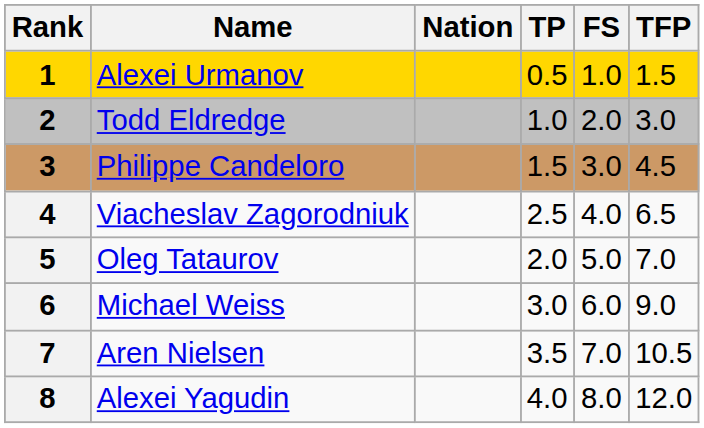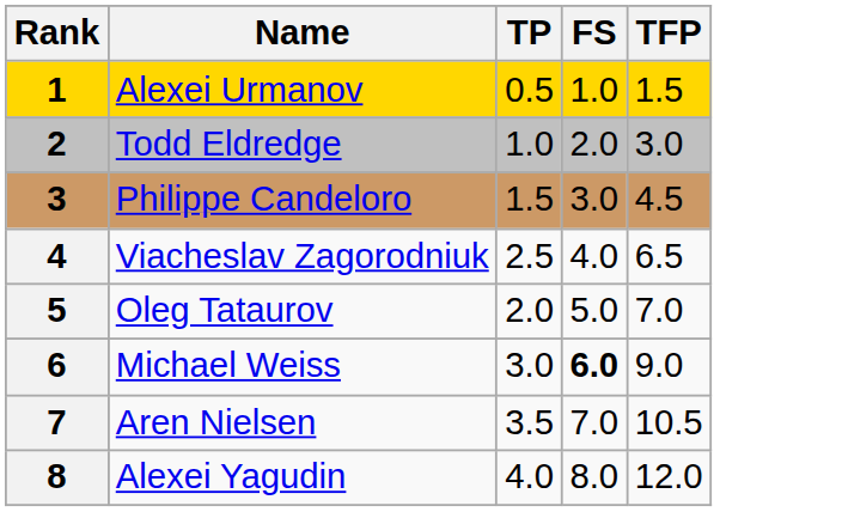 <table class="wikitable">
 <tr>
 <th>Rank</th>
 <th>Name</th>
-<th>Nation</th>
 <th>TP</th>
 <th>FS</th>
 <th>TFP</th>
 </tr>
 <tr bgcolor="gold">
 <td align="center"><strong>1</strong></td>
 <td><a href='#'>Alexei Urmanov</a></td>
-<td></td>
 <td>0.5</td>
 <td>1.0</td>
 <td>1.5</td>
 </tr>
 <tr bgcolor="silver">
 <td align="center"><strong>2</strong></td>
 <td><a href='#'>Todd Eldredge</a></td>
-<td></td>
 <td>1.0</td>
 <td>2.0</td>
 <td>3.0</td>
 </tr>
 <tr bgcolor="cc9966">
 <td align="center"><strong>3</strong></td>
 <td><a href='#'>Philippe Candeloro</a></td>
-<td></td>
 <td>1.5</td>
 <td>3.0</td>
 <td>4.5</td>
 </tr>
 <tr>
 <th>4</th>
 <td><a href='#'>Viacheslav Zagorodniuk</a></td>
-<td></td>
 <td>2.5</td>
 <td>4.0</td>
 <td>6.5</td>
 </tr>
 <tr>
 <th>5</th>
 <td><a href='#'>Oleg Tataurov</a></td>
-<td></td>
 <td>2.0</td>
 <td>5.0</td>
 <td>7.0</td>
 </tr>
 <tr>
 <th>6</th>
 <td><a href='#'>Michael Weiss</a></td>
-<td></td>
 <td>3.0</td>
-<td>6.0</td>
+<td><strong>6.0</strong></td>
 <td>9.0</td>
 </tr>
 <tr>
 <th>7</th>
 <td><a href='#'>Aren Nielsen</a></td>
-<td></td>
 <td>3.5</td>
 <td>7.0</td>
 <td>10.5</td>
 </tr>
 <tr>
 <th>8</th>
 <td><a href='#'>Alexei Yagudin</a></td>
-<td></td>
 <td>4.0</td>
 <td>8.0</td>
 <td>12.0</td>
 </tr>
 </table>
